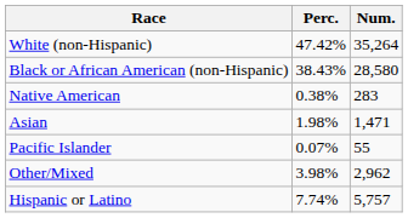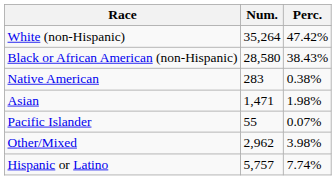 <table class="wikitable">
 <tr>
 <th>Race</th>
+<th>Num.</th>
 <th>Perc.</th>
-<th>Num.</th>
 </tr>
 <tr>
 <td><a href='#'>White</a> (non-Hispanic)</td>
+<td>35,264</td>
 <td>47.42%</td>
-<td>35,264</td>
 </tr>
 <tr>
 <td><a href='#'>Black or African American</a> (non-Hispanic)</td>
+<td>28,580</td>
 <td>38.43%</td>
-<td>28,580</td>
 </tr>
 <tr>
 <td><a href='#'>Native American</a></td>
+<td>283</td>
 <td>0.38%</td>
-<td>283</td>
 </tr>
 <tr>
 <td><a href='#'>Asian</a></td>
+<td>1,471</td>
 <td>1.98%</td>
-<td>1,471</td>
 </tr>
 <tr>
 <td><a href='#'>Pacific Islander</a></td>
+<td>55</td>
 <td>0.07%</td>
-<td>55</td>
 </tr>
 <tr>
 <td><a href='#'>Other/Mixed</a></td>
+<td>2,962</td>
 <td>3.98%</td>
-<td>2,962</td>
 </tr>
 <tr>
 <td><a href='#'>Hispanic</a> or <a href='#'>Latino</a></td>
+<td>5,757</td>
 <td>7.74%</td>
-<td>5,757</td>
 </tr>
 </table>
